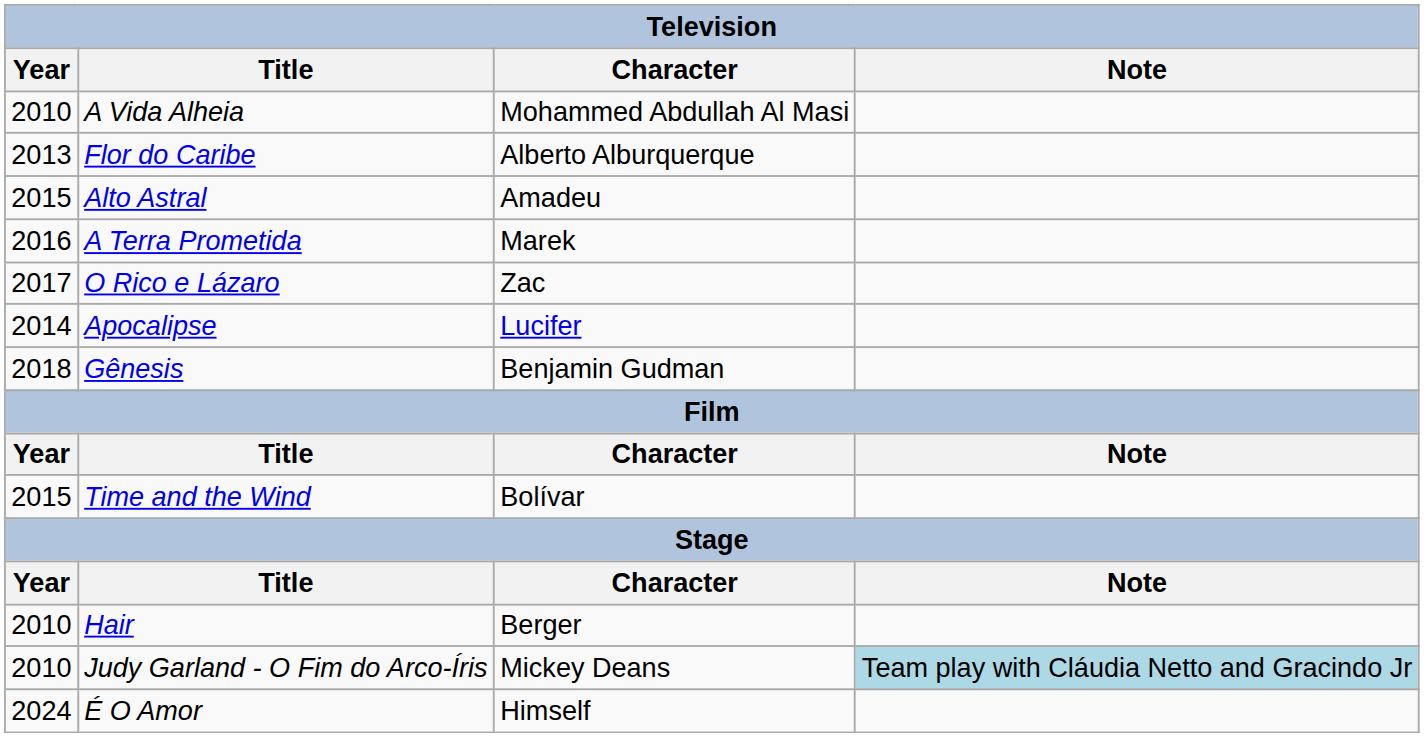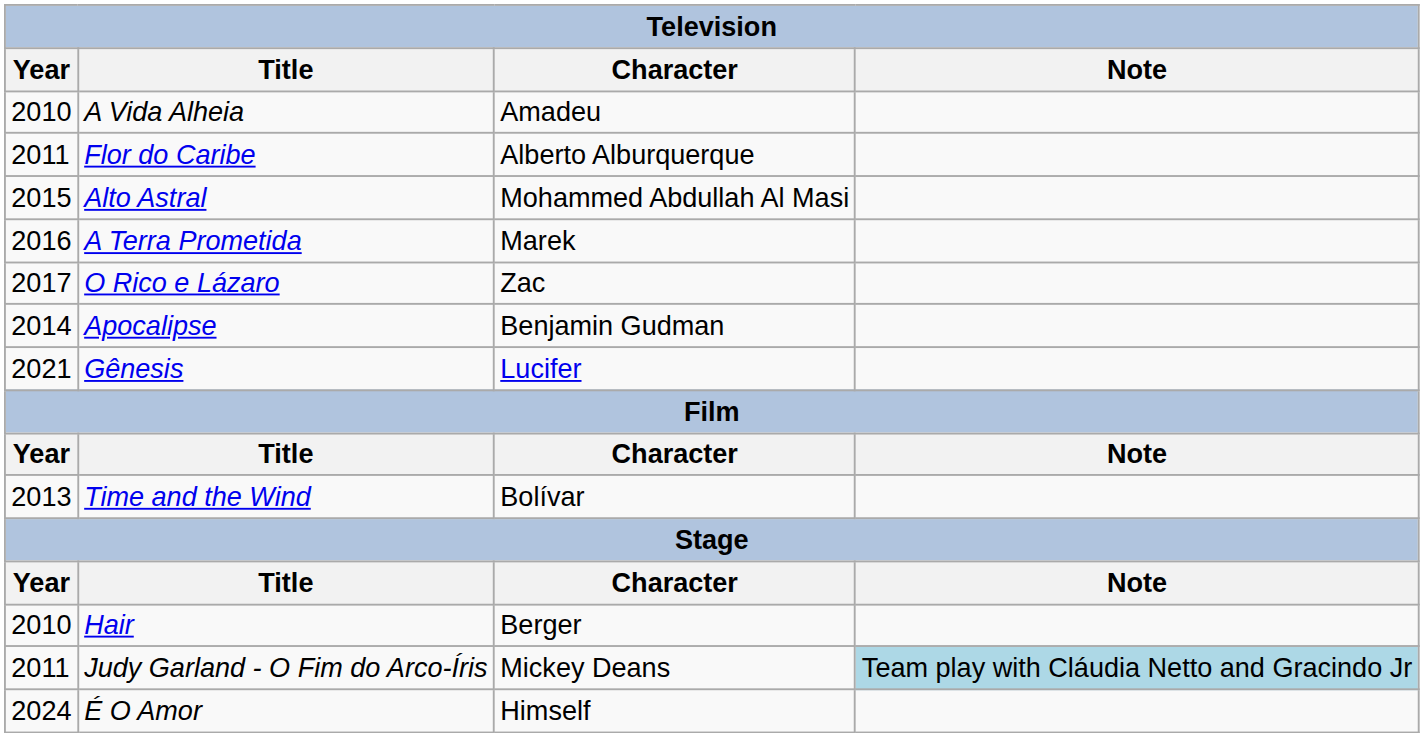 <table class="wikitable" style="font-size: 90%;">
 <tr>
 <th colspan="5" style="background: LightSteelBlue;">Television</th>
 </tr>
 <tr>
 <th>Year</th>
 <th>Title</th>
 <th>Character</th>
 <th>Note</th>
 </tr>
 <tr>
 <td>2010</td>
 <td><em>A Vida Alheia</em></td>
-<td>Mohammed Abdullah Al Masi</td>
+<td>Amadeu</td>
 <td></td>
 </tr>
 <tr>
-<td>2013</td>
+<td>2011</td>
 <td><em><a href='#'>Flor do Caribe</a></em></td>
 <td>Alberto Alburquerque</td>
 <td></td>
 </tr>
 <tr>
 <td>2015</td>
 <td><em><a href='#'>Alto Astral</a></em></td>
-<td>Amadeu</td>
+<td>Mohammed Abdullah Al Masi</td>
 <td></td>
 </tr>
 <tr>
 <td>2016</td>
 <td><em><a href='#'>A Terra Prometida</a></em></td>
 <td>Marek</td>
 <td></td>
 </tr>
 <tr>
 <td>2017</td>
 <td><em><a href='#'>O Rico e Lázaro</a></em></td>
 <td>Zac</td>
 <td></td>
 </tr>
 <tr>
 <td>2014</td>
 <td><em><a href='#'>Apocalipse</a></em></td>
-<td><a href='#'>Lucifer</a></td>
+<td>Benjamin Gudman</td>
 <td></td>
 </tr>
 <tr>
-<td>2018</td>
+<td>2021</td>
 <td><em><a href='#'>Gênesis</a></em></td>
-<td>Benjamin Gudman</td>
+<td><a href='#'>Lucifer</a></td>
 <td></td>
 </tr>
 <tr>
 <th colspan="4" style="background: LightSteelBlue;">Film</th>
 </tr>
 <tr>
 <th>Year</th>
 <th>Title</th>
 <th>Character</th>
 <th>Note</th>
 </tr>
 <tr>
-<td>2015</td>
+<td>2013</td>
 <td><em><a href='#'>Time and the Wind</a></em></td>
 <td>Bolívar</td>
 <td></td>
 </tr>
 <tr>
 <th colspan="4" style="background: LightSteelBlue;">Stage</th>
 </tr>
 <tr>
 <th>Year</th>
 <th>Title</th>
 <th>Character</th>
 <th>Note</th>
 </tr>
 <tr>
 <td>2010</td>
 <td><em><a href='#'>Hair</a></em></td>
 <td>Berger</td>
 <td></td>
 </tr>
 <tr>
-<td>2010</td>
+<td>2011</td>
 <td><em>Judy Garland - O Fim do Arco-Íris</em></td>
 <td>Mickey Deans</td>
 <td style="background: lightblue;">Team play with Cláudia Netto and Gracindo Jr</td>
 </tr>
 <tr>
 <td>2024</td>
 <td><em>É O Amor</em></td>
 <td>Himself</td>
 <td></td>
 </tr>
 </table>
